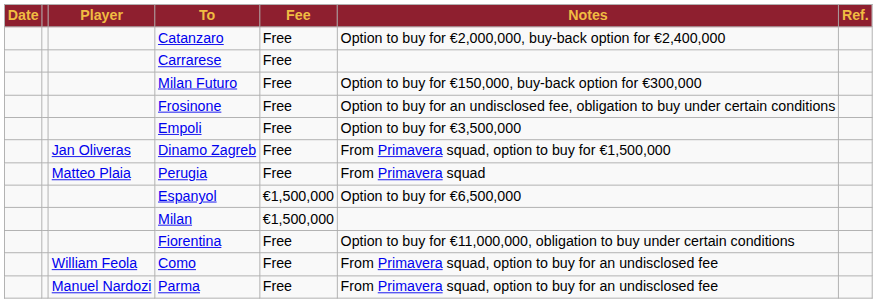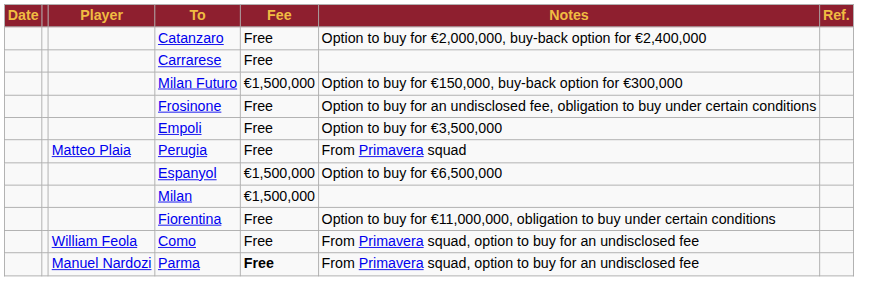 <table class="wikitable" style="text-align:left; font-size:100%;">
 <tr>
 <th style="background:#8e1f2f; color:#f0bc42; text-align:center;"><strong>Date</strong></th>
 <th style="background:#8e1f2f; color:#f0bc42; text-align:center;"><strong></strong></th>
 <th style="background:#8e1f2f; color:#f0bc42; text-align:center;"><strong>Player</strong></th>
 <th style="background:#8e1f2f; color:#f0bc42; text-align:center;">To</th>
 <th style="background:#8e1f2f; color:#f0bc42; text-align:center;"><strong>Fee</strong></th>
 <th style="background:#8e1f2f; color:#f0bc42; text-align:center;"><strong>Notes</strong></th>
 <th style="background:#8e1f2f; color:#f0bc42; text-align:center;"><strong>Ref.</strong></th>
 </tr>
 <tr>
 <td></td>
 <td></td>
 <td></td>
 <td> <a href='#'>Catanzaro</a></td>
 <td>Free</td>
 <td>Option to buy for €2,000,000, buy-back option for €2,400,000</td>
 <td></td>
 </tr>
 <tr>
 <td></td>
 <td></td>
 <td></td>
 <td> <a href='#'>Carrarese</a></td>
 <td>Free</td>
 <td></td>
 <td></td>
 </tr>
 <tr>
 <td></td>
 <td></td>
 <td></td>
 <td> <a href='#'>Milan Futuro</a></td>
-<td>Free</td>
+<td>€1,500,000</td>
 <td>Option to buy for €150,000, buy-back option for €300,000</td>
 <td></td>
 </tr>
 <tr>
 <td></td>
 <td></td>
 <td></td>
 <td> <a href='#'>Frosinone</a></td>
 <td>Free</td>
 <td>Option to buy for an undisclosed fee, obligation to buy under certain conditions</td>
 <td></td>
 </tr>
 <tr>
 <td></td>
 <td></td>
 <td></td>
 <td> <a href='#'>Empoli</a></td>
 <td>Free</td>
 <td>Option to buy for €3,500,000</td>
-<td></td>
-</tr>
-<tr>
-<td></td>
-<td></td>
-<td> <a href='#'>Jan Oliveras</a></td>
-<td> <a href='#'>Dinamo Zagreb</a></td>
-<td>Free</td>
-<td>From <a href='#'>Primavera</a> squad, option to buy for €1,500,000</td>
 <td></td>
 </tr>
 <tr>
 <td></td>
 <td></td>
 <td> <a href='#'>Matteo Plaia</a></td>
 <td> <a href='#'>Perugia</a></td>
 <td>Free</td>
 <td>From <a href='#'>Primavera</a> squad</td>
 <td></td>
 </tr>
 <tr>
 <td></td>
 <td></td>
 <td></td>
 <td> <a href='#'>Espanyol</a></td>
 <td>€1,500,000</td>
 <td>Option to buy for €6,500,000</td>
 <td></td>
 </tr>
 <tr>
 <td></td>
 <td></td>
 <td></td>
 <td> <a href='#'>Milan</a></td>
 <td>€1,500,000</td>
 <td></td>
 <td></td>
 </tr>
 <tr>
 <td></td>
 <td></td>
 <td></td>
 <td> <a href='#'>Fiorentina</a></td>
 <td>Free</td>
 <td>Option to buy for €11,000,000, obligation to buy under certain conditions</td>
 <td></td>
 </tr>
 <tr>
 <td></td>
 <td></td>
 <td> <a href='#'>William Feola</a></td>
 <td> <a href='#'>Como</a></td>
 <td>Free</td>
 <td>From <a href='#'>Primavera</a> squad, option to buy for an undisclosed fee</td>
 <td></td>
 </tr>
 <tr>
 <td></td>
 <td></td>
 <td> <a href='#'>Manuel Nardozi</a></td>
 <td> <a href='#'>Parma</a></td>
-<td>Free</td>
+<td><strong>Free</strong></td>
 <td>From <a href='#'>Primavera</a> squad, option to buy for an undisclosed fee</td>
 <td></td>
 </tr>
 </table>
